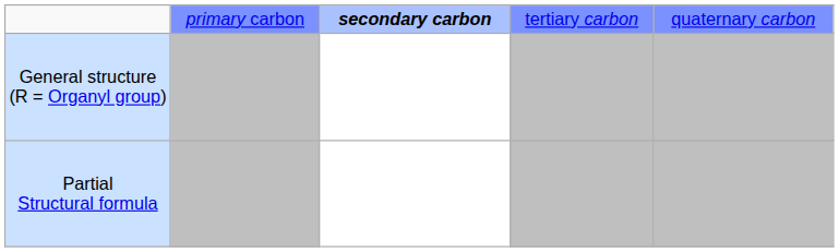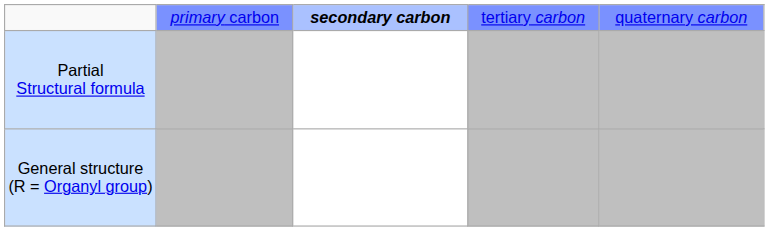 <table class="wikitable centered" style="text-align: center; font-size: 90%; margin-bottom: 10px;">
 <tr>
 <td></td>
 <td style="background-color:#7A91FF"><a href='#'><em>primary</em> carbon</a></td>
 <td style="background-color:#AAC1FF"><strong><em>secondary<em> carbon<strong></td>
 <td style="background-color:#7A91FF"><a href='#'></em>tertiary<em> carbon</a></td>
 <td style="background-color:#7A91FF"><a href='#'></em>quaternary<em> carbon</a></td>
 </tr>
 <tr>
+<td align="center" style="background-color:#CAE1FF; height:80px; width:20%">Partial <br> <a href='#'>Structural formula</a></td>
+<td style="background-color:#BFBFBF"></td>
+<td style="background-color:#FFFFFF"></td>
+<td style="background-color:#BFBFBF"></td>
+<td style="background-color:#BFBFBF"></td>
+</tr>
+<tr>
 <td align="center" style="background-color:#CAE1FF; height:80px; width:20%">General structure <br> (R = <a href='#'>Organyl group</a>)</td>
 <td style="background-color:#BFBFBF"></td>
 <td style="background-color:#FFFFFF"></td>
 <td style="background-color:#BFBFBF"></td>
 <td style="background-color:#BFBFBF"></td>
 </tr>
-<tr>
-<td align="center" style="background-color:#CAE1FF; height:80px; width:20%">Partial <br> <a href='#'>Structural formula</a></td>
-<td style="background-color:#BFBFBF"></td>
-<td style="background-color:#FFFFFF"></td>
-<td style="background-color:#BFBFBF"></td>
-<td style="background-color:#BFBFBF"></td>
-</tr>
 </table>
